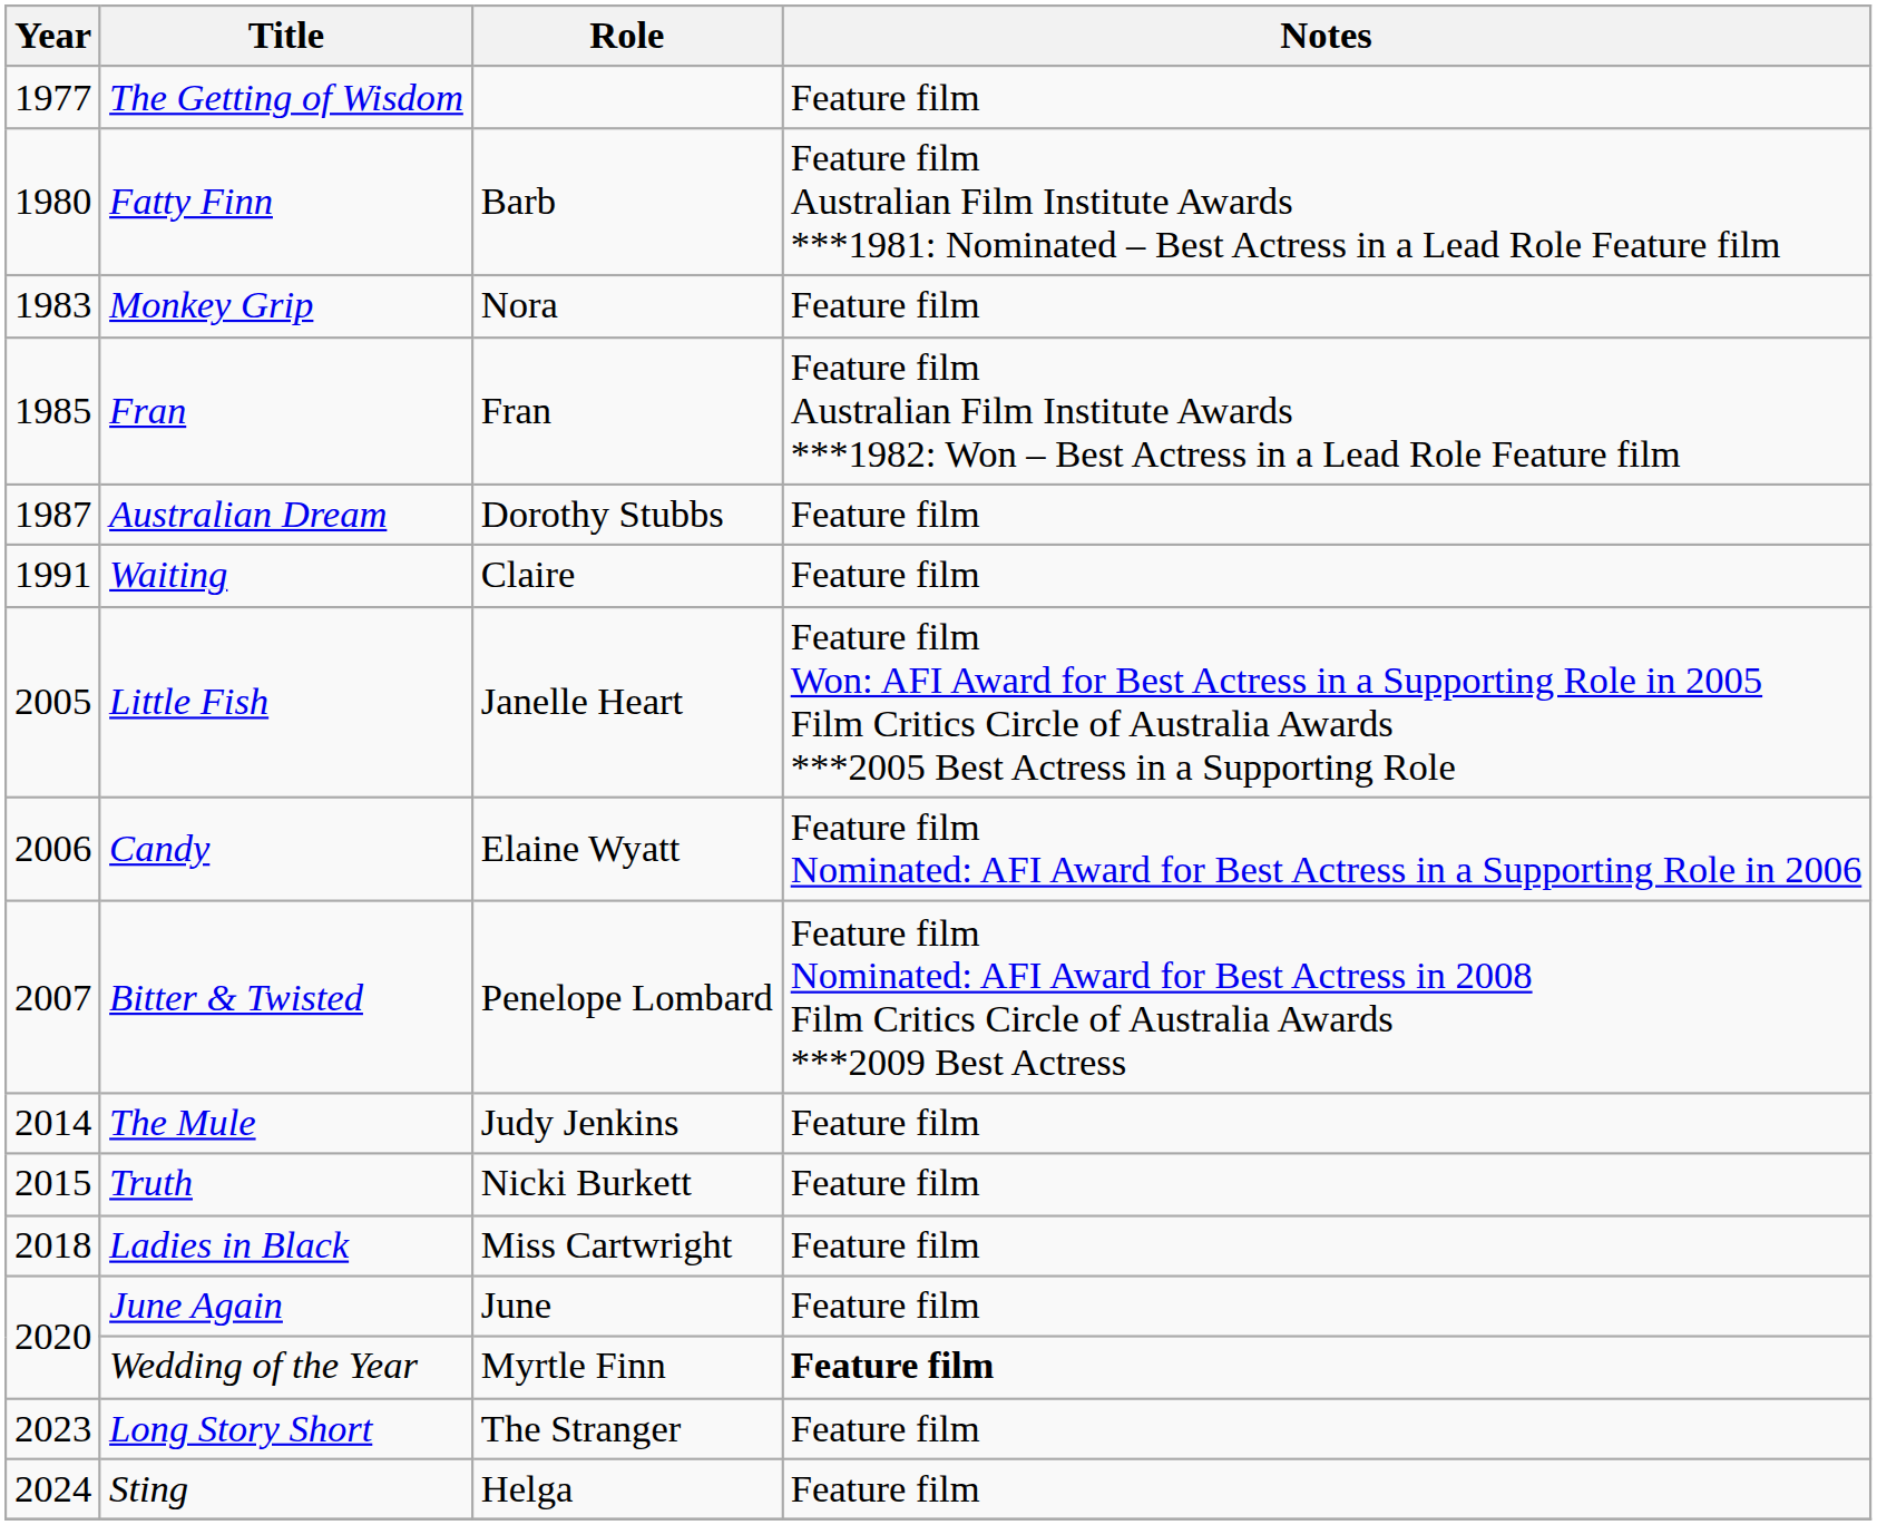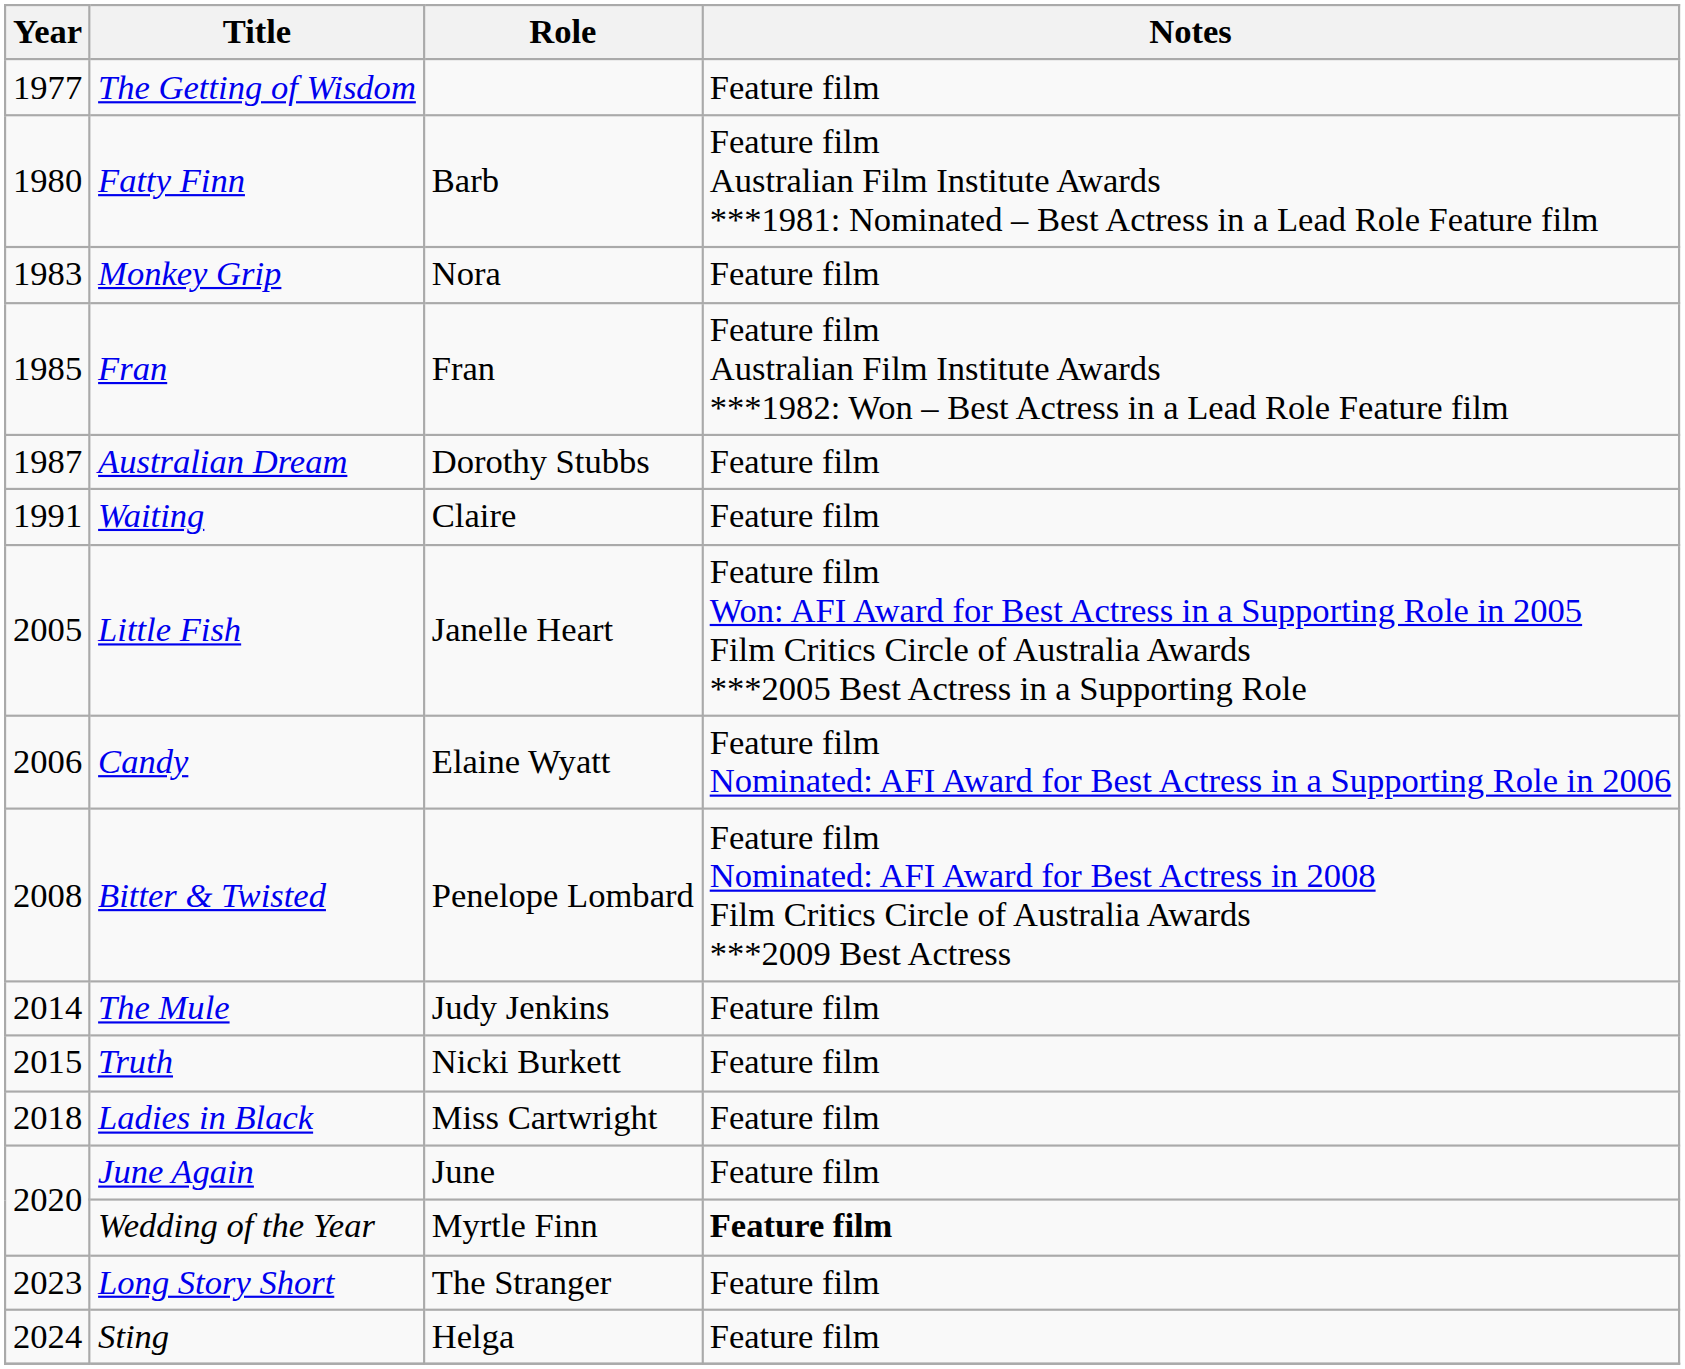 <table class="wikitable sortable">
 <tr>
 <th>Year</th>
 <th scope="col">Title</th>
 <th>Role</th>
 <th class="unsortable">Notes</th>
 </tr>
 <tr>
 <td>1977</td>
 <td><em><a href='#'>The Getting of Wisdom</a></em></td>
 <td></td>
 <td>Feature film</td>
 </tr>
 <tr>
 <td>1980</td>
 <td><em><a href='#'>Fatty Finn</a></em></td>
 <td>Barb</td>
 <td>Feature film<br>Australian Film Institute Awards<br>***1981: Nominated – Best Actress in a Lead Role Feature film</td>
 </tr>
 <tr>
 <td>1983</td>
 <td><em><a href='#'>Monkey Grip</a></em></td>
 <td>Nora</td>
 <td>Feature film</td>
 </tr>
 <tr>
 <td>1985</td>
 <td><em><a href='#'>Fran</a></em></td>
 <td>Fran</td>
 <td>Feature film <br>Australian Film Institute Awards <br>***1982: Won – Best Actress in a Lead Role Feature film</td>
 </tr>
 <tr>
 <td>1987</td>
 <td><em><a href='#'>Australian Dream</a></em></td>
 <td>Dorothy Stubbs</td>
 <td>Feature film</td>
 </tr>
 <tr>
 <td>1991</td>
 <td><em><a href='#'>Waiting</a></em></td>
 <td>Claire</td>
 <td>Feature film</td>
 </tr>
 <tr>
 <td>2005</td>
 <td><em><a href='#'>Little Fish</a></em></td>
 <td>Janelle Heart</td>
 <td>Feature film <br><a href='#'>Won: AFI Award for Best Actress in a Supporting Role in 2005</a><br>Film Critics Circle of Australia Awards<br>***2005 Best Actress in a Supporting Role</td>
 </tr>
 <tr>
 <td>2006</td>
 <td><em><a href='#'>Candy</a></em></td>
 <td>Elaine Wyatt</td>
 <td>Feature film <br><a href='#'>Nominated: AFI Award for Best Actress in a Supporting Role in 2006</a></td>
 </tr>
 <tr>
-<td>2007</td>
+<td>2008</td>
 <td><em><a href='#'>Bitter & Twisted</a></em></td>
 <td>Penelope Lombard</td>
 <td>Feature film<br><a href='#'>Nominated: AFI Award for Best Actress in 2008</a><br>Film Critics Circle of Australia Awards<br>***2009 Best Actress</td>
 </tr>
 <tr>
 <td>2014</td>
 <td><em><a href='#'>The Mule</a></em></td>
 <td>Judy Jenkins</td>
 <td>Feature film</td>
 </tr>
 <tr>
 <td>2015</td>
 <td><em><a href='#'>Truth</a></em></td>
 <td>Nicki Burkett</td>
 <td>Feature film</td>
 </tr>
 <tr>
 <td>2018</td>
 <td><em><a href='#'>Ladies in Black</a></em></td>
 <td>Miss Cartwright</td>
 <td>Feature film</td>
 </tr>
 <tr>
 <td rowspan="2">2020</td>
 <td><em><a href='#'>June Again</a></em></td>
 <td>June</td>
 <td>Feature film</td>
 </tr>
 <tr>
 <td><em>Wedding of the Year</em></td>
 <td>Myrtle Finn</td>
 <td><strong>Feature film</strong></td>
 </tr>
 <tr>
 <td>2023</td>
 <td><em><a href='#'>Long Story Short</a></em></td>
 <td>The Stranger</td>
 <td>Feature film</td>
 </tr>
 <tr>
 <td>2024</td>
 <td><em>Sting</em></td>
 <td>Helga</td>
 <td>Feature film</td>
 </tr>
 <tr>
 </tr>
 </table>
